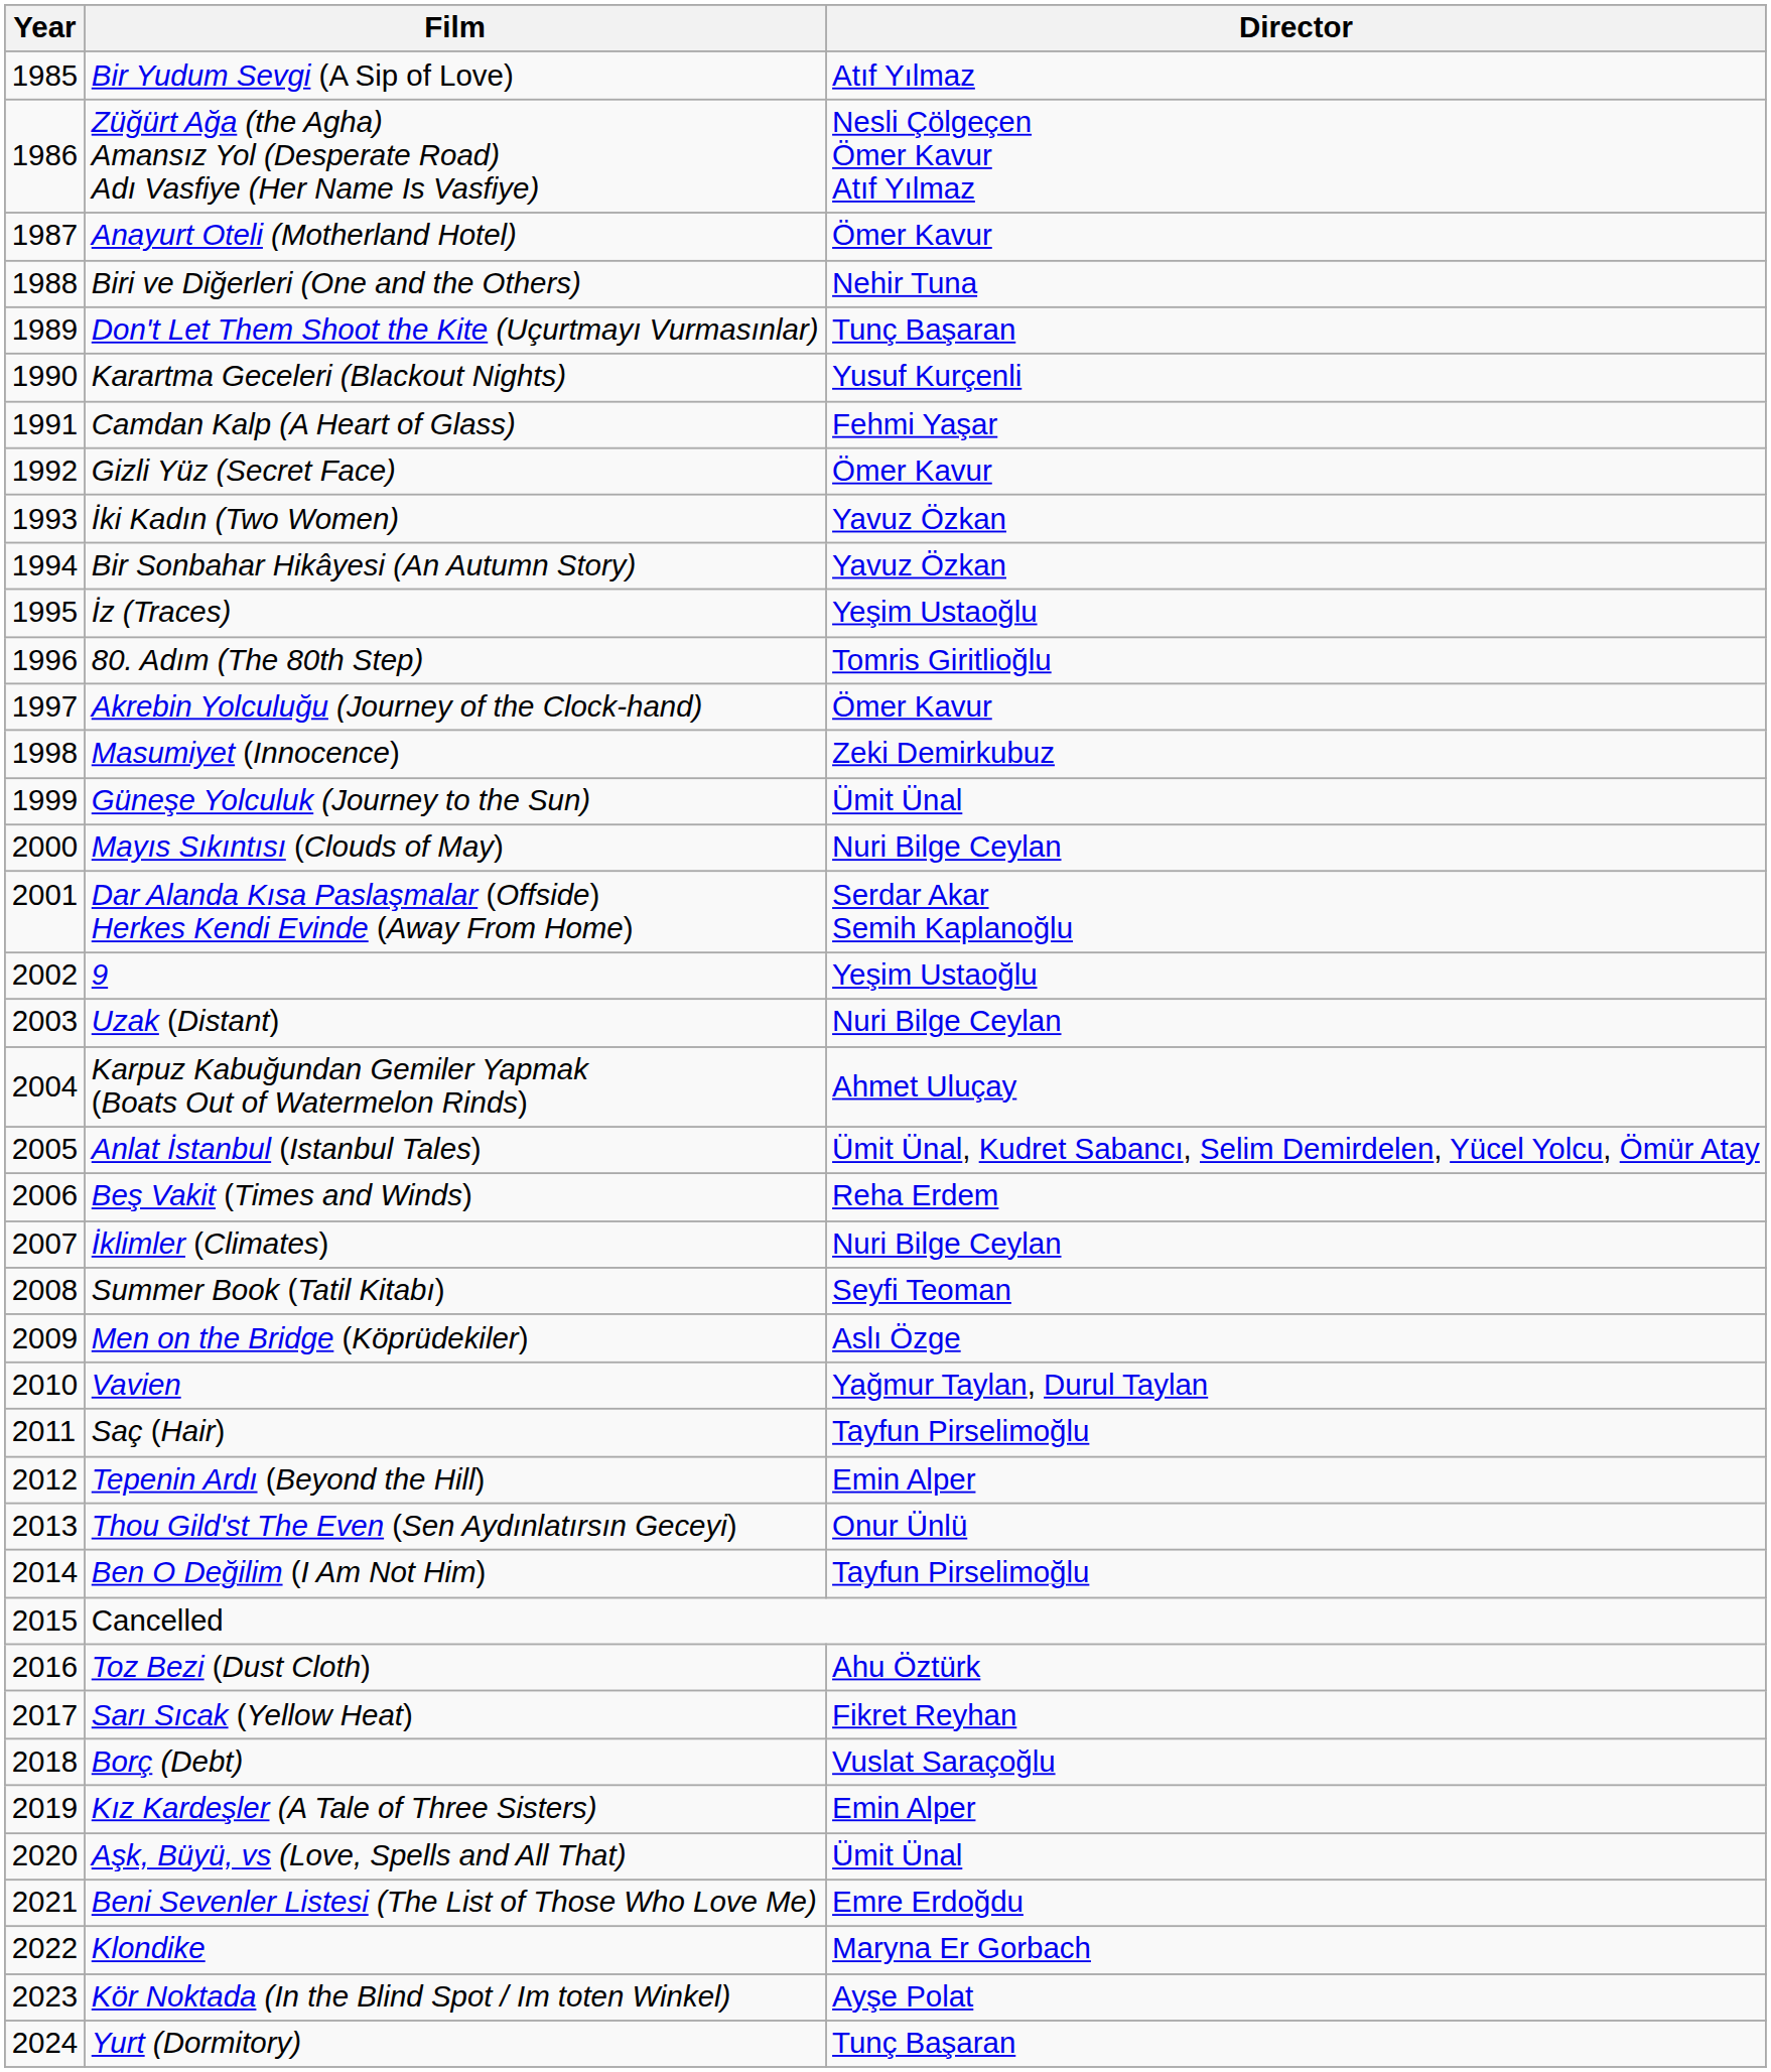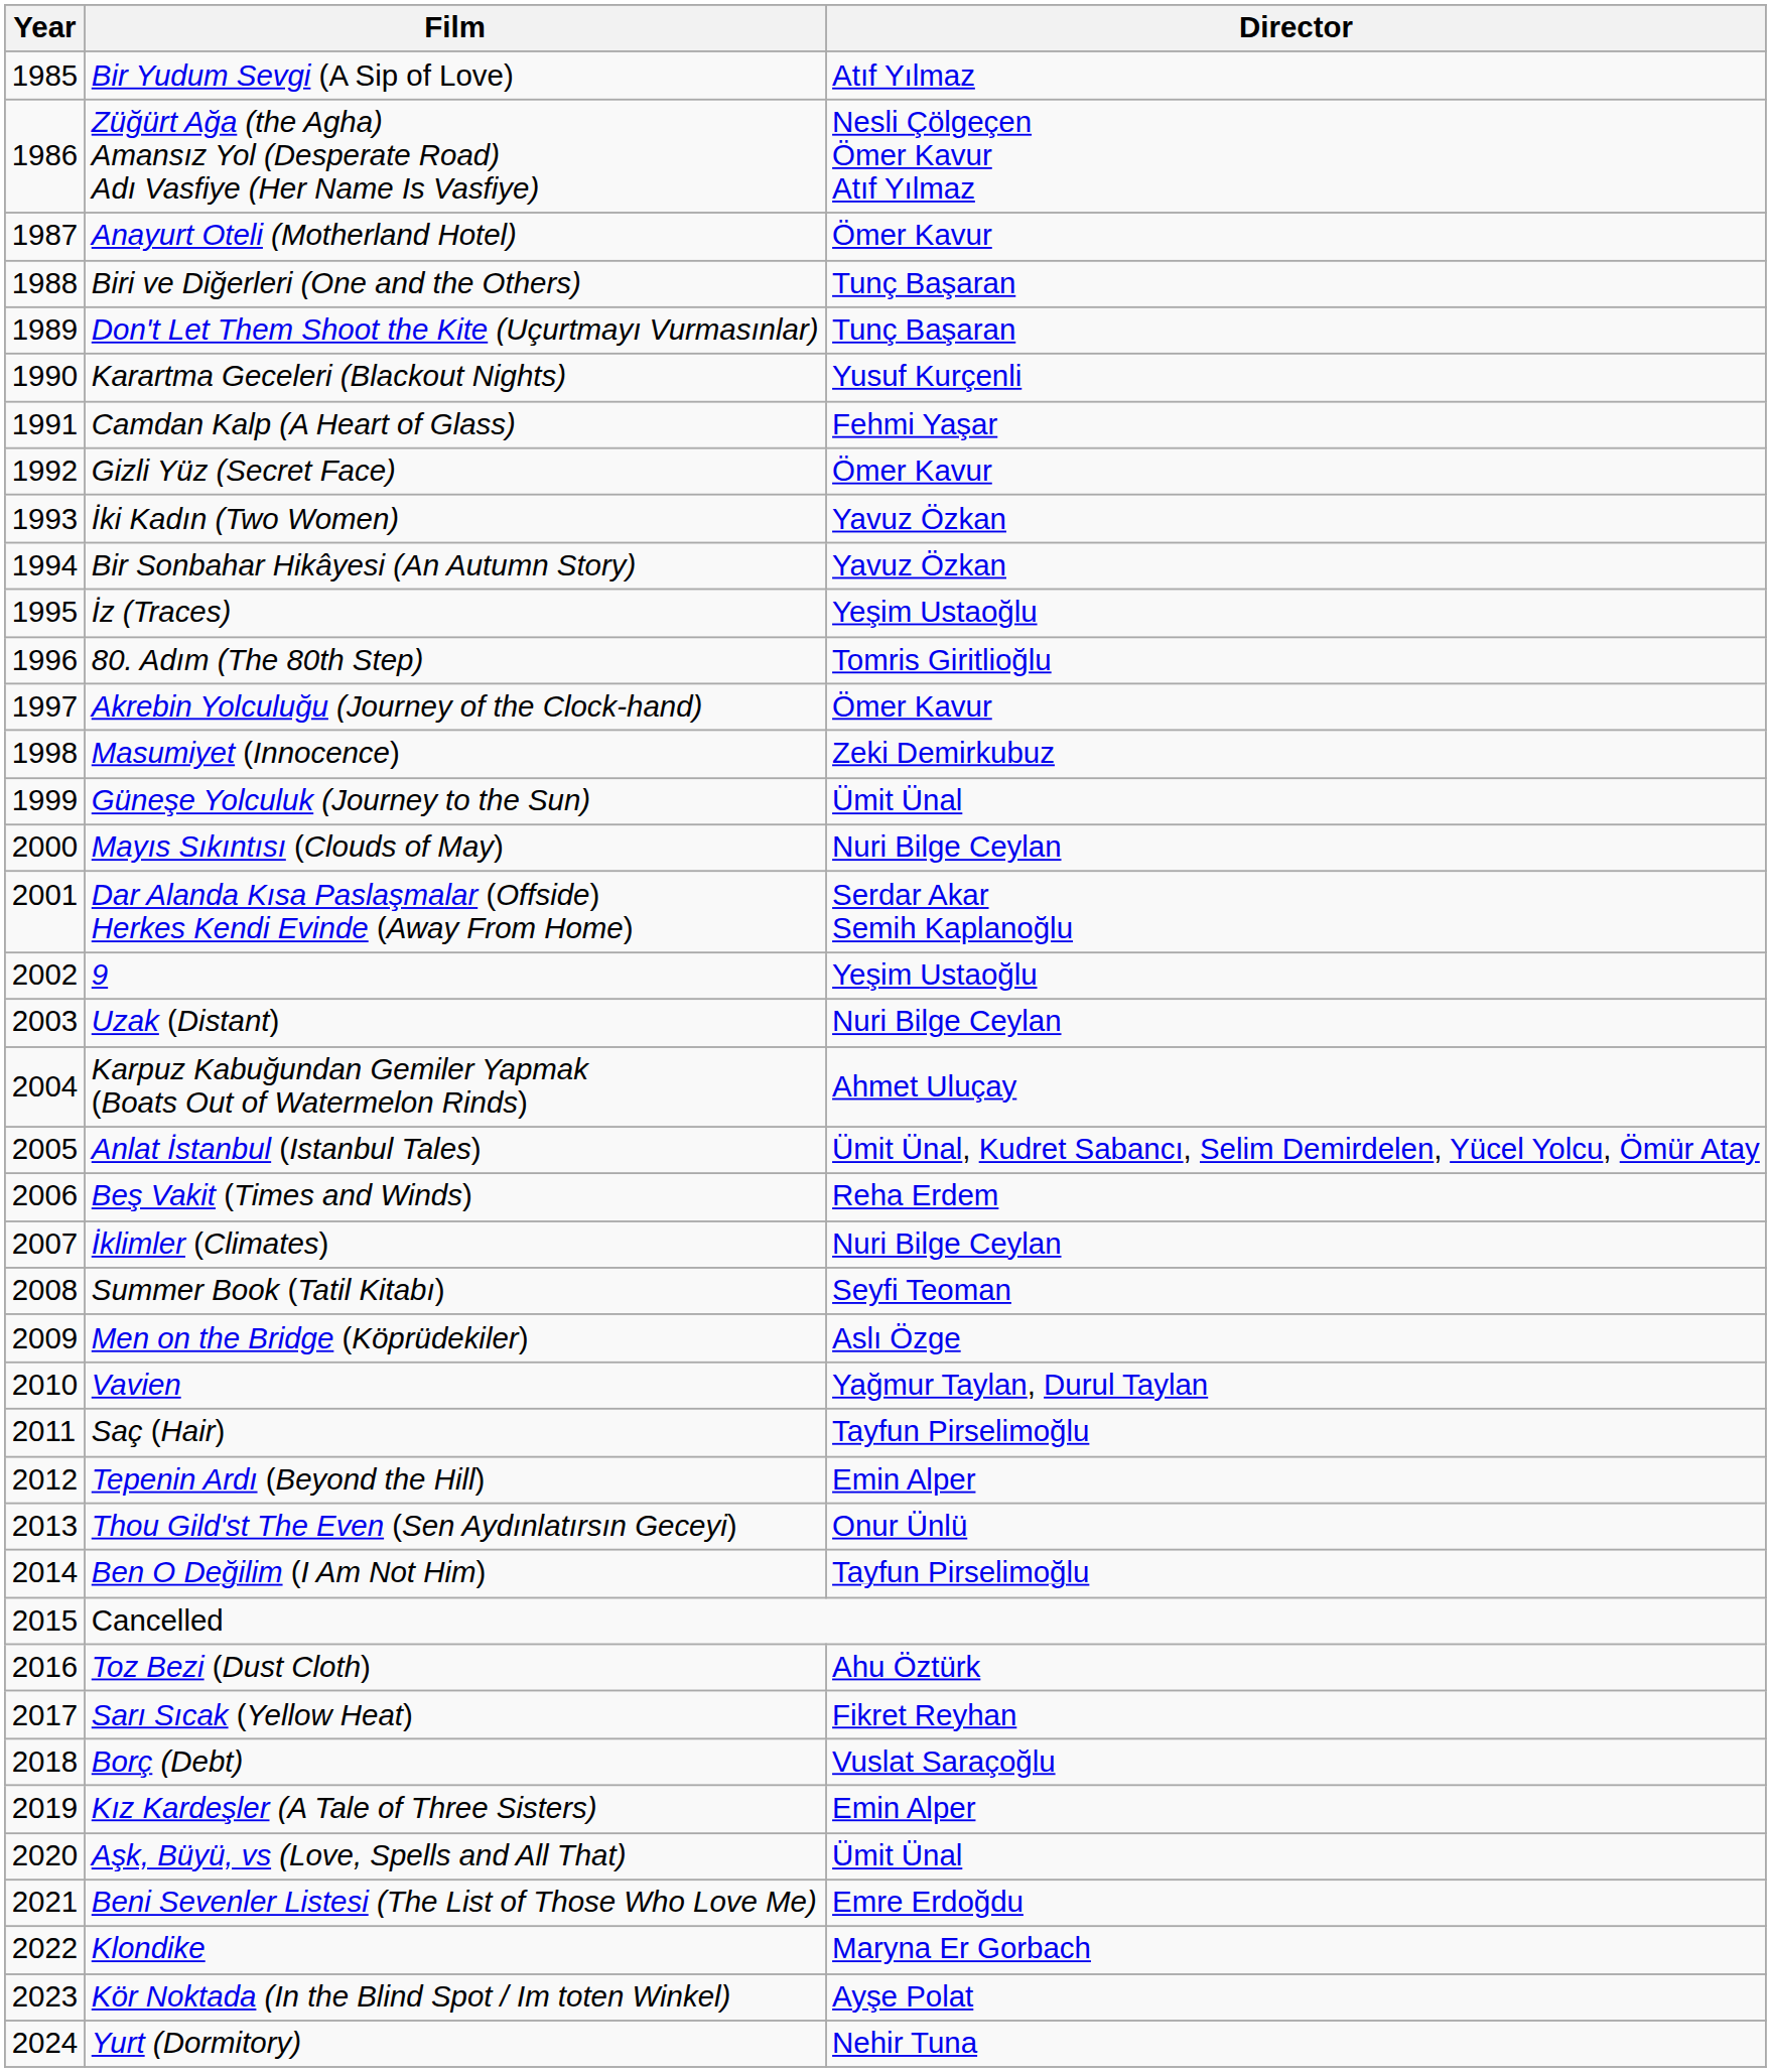 <table class="wikitable">
 <tr>
 <th>Year</th>
 <th>Film</th>
 <th>Director</th>
 </tr>
 <tr>
 <td>1985</td>
 <td><em><a href='#'>Bir Yudum Sevgi</a></em> (A Sip of Love)</td>
 <td><a href='#'>Atıf Yılmaz</a></td>
 </tr>
 <tr>
 <td>1986</td>
 <td><em><a href='#'>Züğürt Ağa</a> (the Agha)<br>Amansız Yol (Desperate Road)<br>Adı Vasfiye (Her Name Is Vasfiye)</em></td>
 <td><a href='#'>Nesli Çölgeçen</a><br><a href='#'>Ömer Kavur</a><br><a href='#'>Atıf Yılmaz</a></td>
 </tr>
 <tr>
 <td>1987</td>
 <td><em><a href='#'>Anayurt Oteli</a> (Motherland Hotel)</em></td>
 <td><a href='#'>Ömer Kavur</a></td>
 </tr>
 <tr>
 <td>1988</td>
 <td><em>Biri ve Diğerleri (One and the Others)</em></td>
-<td><a href='#'>Nehir Tuna</a></td>
+<td><a href='#'>Tunç Başaran</a></td>
 </tr>
 <tr>
 <td>1989</td>
 <td><em><a href='#'>Don't Let Them Shoot the Kite</a> (Uçurtmayı Vurmasınlar)</em></td>
 <td><a href='#'>Tunç Başaran</a></td>
 </tr>
 <tr>
 <td>1990</td>
 <td><em>Karartma Geceleri (Blackout Nights)</em></td>
 <td><a href='#'>Yusuf Kurçenli</a></td>
 </tr>
 <tr>
 <td>1991</td>
 <td><em>Camdan Kalp (A Heart of Glass)</em></td>
 <td><a href='#'>Fehmi Yaşar</a></td>
 </tr>
 <tr>
 <td>1992</td>
 <td><em>Gizli Yüz (Secret Face)</em></td>
 <td><a href='#'>Ömer Kavur</a></td>
 </tr>
 <tr>
 <td>1993</td>
 <td><em>İki Kadın (Two Women)</em></td>
 <td><a href='#'>Yavuz Özkan</a></td>
 </tr>
 <tr>
 <td>1994</td>
 <td><em>Bir Sonbahar Hikâyesi (An Autumn Story)</em></td>
 <td><a href='#'>Yavuz Özkan</a></td>
 </tr>
 <tr>
 <td>1995</td>
 <td><em>İz (Traces)</em></td>
 <td><a href='#'>Yeşim Ustaoğlu</a></td>
 </tr>
 <tr>
 <td>1996</td>
 <td><em>80. Adım (The 80th Step)</em></td>
 <td><a href='#'>Tomris Giritlioğlu</a></td>
 </tr>
 <tr>
 <td>1997</td>
 <td><em><a href='#'>Akrebin Yolculuğu</a> (Journey of the Clock-hand)</em></td>
 <td><a href='#'>Ömer Kavur</a></td>
 </tr>
 <tr>
 <td>1998</td>
 <td><em><a href='#'>Masumiyet</a></em> (<em>Innocence</em>)</td>
 <td><a href='#'>Zeki Demirkubuz</a></td>
 </tr>
 <tr>
 <td>1999</td>
 <td><em><a href='#'>Güneşe Yolculuk</a> (Journey to the Sun)</em></td>
 <td><a href='#'>Ümit Ünal</a></td>
 </tr>
 <tr>
 <td>2000</td>
 <td><em><a href='#'>Mayıs Sıkıntısı</a></em> (<em>Clouds of May</em>)</td>
 <td><a href='#'>Nuri Bilge Ceylan</a></td>
 </tr>
 <tr>
 <td valign="top">2001</td>
 <td><em><a href='#'>Dar Alanda Kısa Paslaşmalar</a></em> (<em>Offside</em>)<br><em><a href='#'>Herkes Kendi Evinde</a></em> (<em>Away From Home</em>)</td>
 <td><a href='#'>Serdar Akar</a><br><a href='#'>Semih Kaplanoğlu</a></td>
 </tr>
 <tr>
 <td>2002</td>
 <td><em><a href='#'>9</a></em></td>
 <td><a href='#'>Yeşim Ustaoğlu</a></td>
 </tr>
 <tr>
 <td>2003</td>
 <td><em><a href='#'>Uzak</a></em> (<em>Distant</em>)</td>
 <td><a href='#'>Nuri Bilge Ceylan</a></td>
 </tr>
 <tr>
 <td>2004</td>
 <td><em>Karpuz Kabuğundan Gemiler Yapmak</em><br>(<em>Boats Out of Watermelon Rinds</em>)</td>
 <td><a href='#'>Ahmet Uluçay</a></td>
 </tr>
 <tr>
 <td>2005</td>
 <td><em><a href='#'>Anlat İstanbul</a></em> (<em>Istanbul Tales</em>)</td>
 <td><a href='#'>Ümit Ünal</a>, <a href='#'>Kudret Sabancı</a>, <a href='#'>Selim Demirdelen</a>, <a href='#'>Yücel Yolcu</a>, <a href='#'>Ömür Atay</a></td>
 </tr>
 <tr>
 <td>2006</td>
 <td><em><a href='#'>Beş Vakit</a></em> (<em>Times and Winds</em>)</td>
 <td><a href='#'>Reha Erdem</a></td>
 </tr>
 <tr>
 <td>2007</td>
 <td><em><a href='#'>İklimler</a></em> (<em>Climates</em>)</td>
 <td><a href='#'>Nuri Bilge Ceylan</a></td>
 </tr>
 <tr>
 <td>2008</td>
 <td><em>Summer Book</em> (<em>Tatil Kitabı</em>)</td>
 <td><a href='#'>Seyfi Teoman</a></td>
 </tr>
 <tr>
 <td>2009</td>
 <td><em><a href='#'>Men on the Bridge</a></em> (<em>Köprüdekiler</em>)</td>
 <td><a href='#'>Aslı Özge</a></td>
 </tr>
 <tr>
 <td>2010</td>
 <td><em><a href='#'>Vavien</a></em></td>
 <td><a href='#'>Yağmur Taylan</a>, <a href='#'>Durul Taylan</a></td>
 </tr>
 <tr>
 <td>2011</td>
 <td><em>Saç</em> (<em>Hair</em>)</td>
 <td><a href='#'>Tayfun Pirselimoğlu</a></td>
 </tr>
 <tr>
 <td>2012</td>
 <td><em><a href='#'>Tepenin Ardı</a></em> (<em>Beyond the Hill</em>)</td>
 <td><a href='#'>Emin Alper</a></td>
 </tr>
 <tr>
 <td>2013</td>
 <td><em><a href='#'>Thou Gild'st The Even</a></em> (<em>Sen Aydınlatırsın Geceyi</em>)</td>
 <td><a href='#'>Onur Ünlü</a></td>
 </tr>
 <tr>
 <td>2014</td>
 <td><em><a href='#'>Ben O Değilim</a></em> (<em>I Am Not Him</em>)</td>
 <td><a href='#'>Tayfun Pirselimoğlu</a></td>
 </tr>
 <tr>
 <td>2015</td>
 <td colspan="2">Cancelled</td>
 </tr>
 <tr>
 <td>2016</td>
 <td><em><a href='#'>Toz Bezi</a></em> (<em>Dust Cloth</em>)</td>
 <td><a href='#'>Ahu Öztürk</a></td>
 </tr>
 <tr>
 <td>2017</td>
 <td><em><a href='#'>Sarı Sıcak</a></em> (<em>Yellow Heat</em>)</td>
 <td><a href='#'>Fikret Reyhan</a></td>
 </tr>
 <tr>
 <td>2018</td>
 <td><em><a href='#'>Borç</a> (Debt)</em></td>
 <td><a href='#'>Vuslat Saraçoğlu</a></td>
 </tr>
 <tr>
 <td>2019</td>
 <td><em><a href='#'>Kız Kardeşler</a> (A Tale of Three Sisters)</em></td>
 <td><a href='#'>Emin Alper</a></td>
 </tr>
 <tr>
 <td>2020</td>
 <td><em><a href='#'>Aşk, Büyü, vs</a> (Love, Spells and All That)</em></td>
 <td><a href='#'>Ümit Ünal</a></td>
 </tr>
 <tr>
 <td>2021</td>
 <td><em><a href='#'>Beni Sevenler Listesi</a> (The List of Those Who Love Me)</em></td>
 <td><a href='#'>Emre Erdoğdu</a></td>
 </tr>
 <tr>
 <td>2022</td>
 <td><em><a href='#'>Klondike</a></em></td>
 <td><a href='#'>Maryna Er Gorbach</a></td>
 </tr>
 <tr>
 <td>2023</td>
 <td><em><a href='#'>Kör Noktada</a> (In the Blind Spot / Im toten Winkel)</em></td>
 <td><a href='#'>Ayşe Polat</a></td>
 </tr>
 <tr>
 <td>2024</td>
 <td><em><a href='#'>Yurt</a> (Dormitory)</em></td>
-<td><a href='#'>Tunç Başaran</a></td>
+<td><a href='#'>Nehir Tuna</a></td>
 </tr>
 </table>
